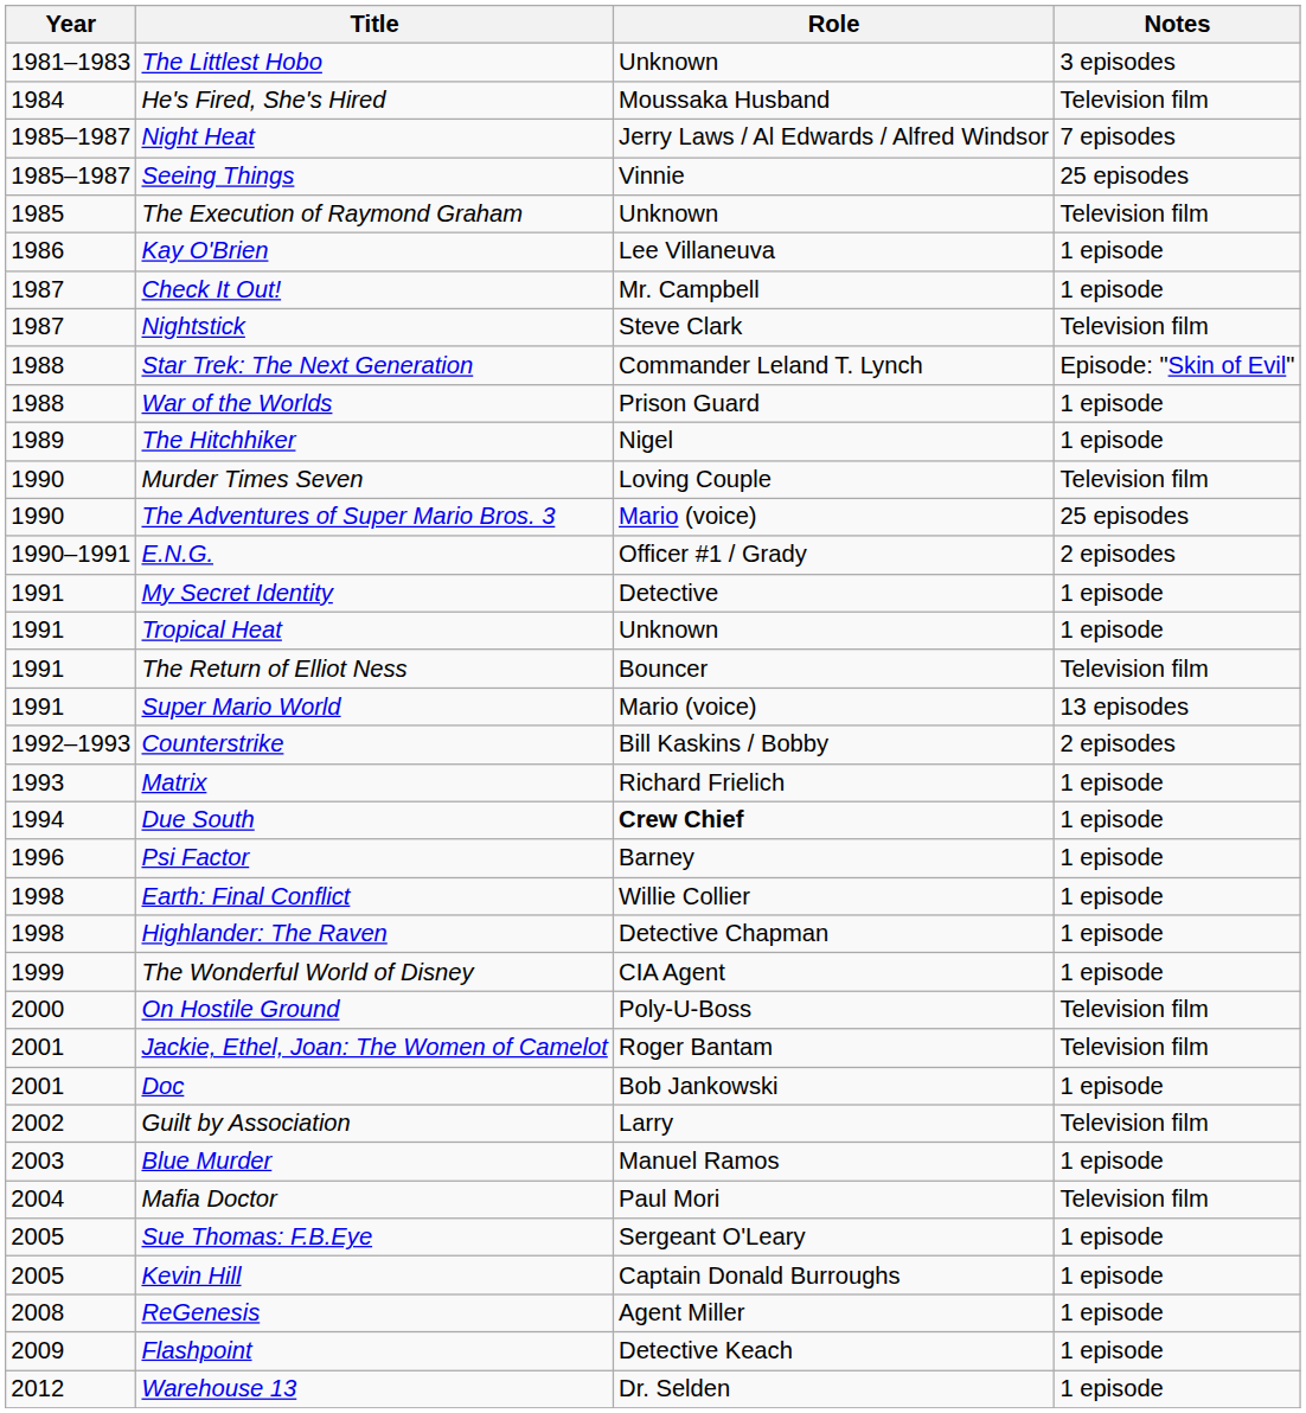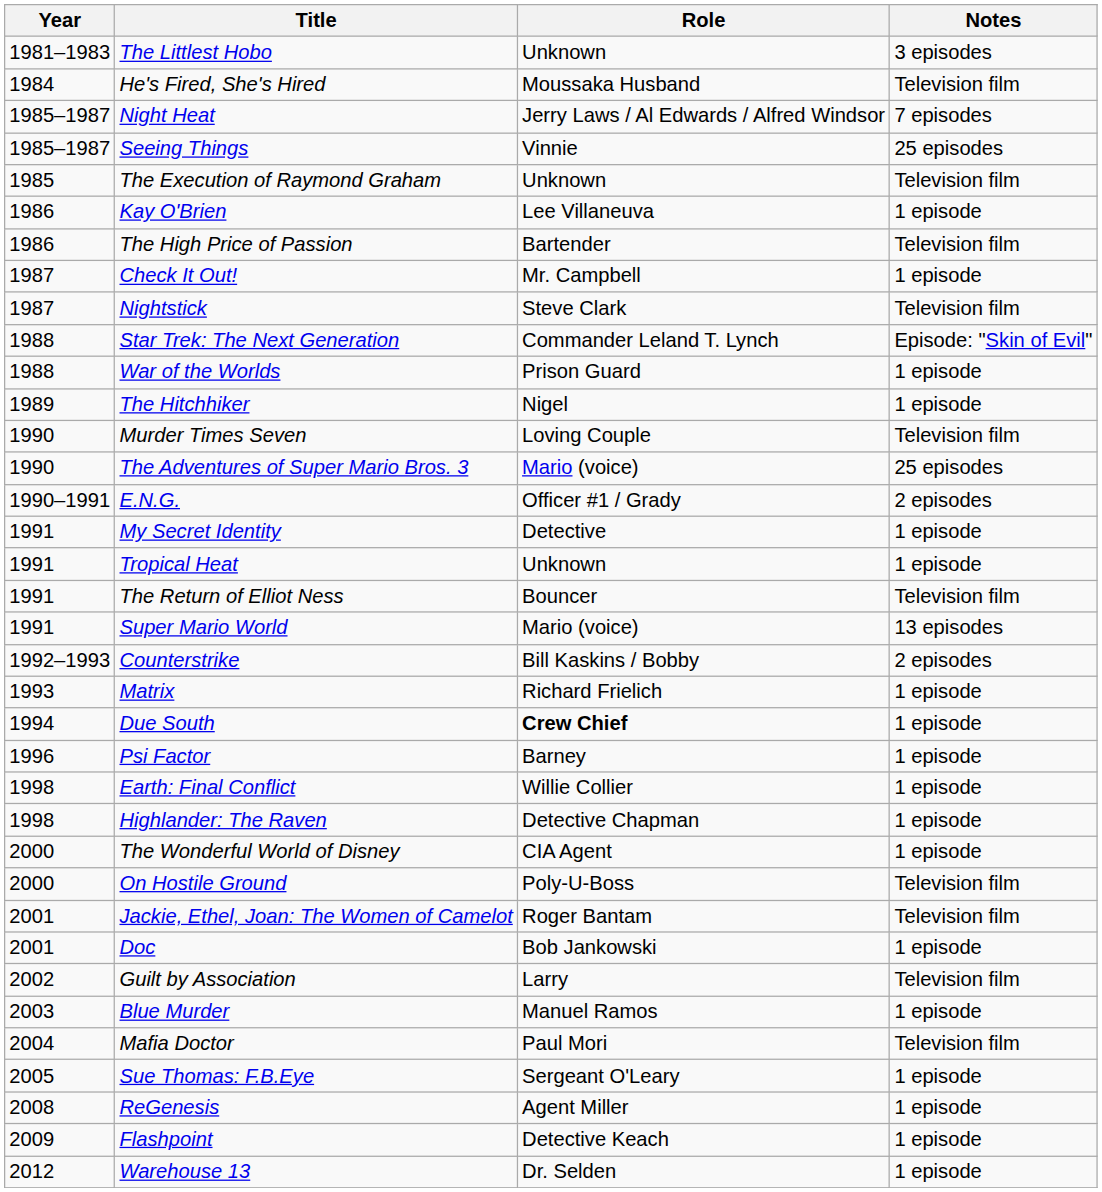 <table class="wikitable">
 <tr>
 <th>Year</th>
 <th>Title</th>
 <th>Role</th>
 <th>Notes</th>
 </tr>
 <tr>
 <td>1981–1983</td>
 <td><em><a href='#'>The Littlest Hobo</a></em></td>
 <td>Unknown</td>
 <td>3 episodes</td>
 </tr>
 <tr>
 <td>1984</td>
 <td><em>He's Fired, She's Hired</em></td>
 <td>Moussaka Husband</td>
 <td>Television film</td>
 </tr>
 <tr>
 <td>1985–1987</td>
 <td><em><a href='#'>Night Heat</a></em></td>
 <td>Jerry Laws / Al Edwards / Alfred Windsor</td>
 <td>7 episodes</td>
 </tr>
 <tr>
 <td>1985–1987</td>
 <td><em><a href='#'>Seeing Things</a></em></td>
 <td>Vinnie</td>
 <td>25 episodes</td>
 </tr>
 <tr>
 <td>1985</td>
 <td><em>The Execution of Raymond Graham</em></td>
 <td>Unknown</td>
 <td>Television film</td>
 </tr>
 <tr>
 <td>1986</td>
 <td><em><a href='#'>Kay O'Brien</a></em></td>
 <td>Lee Villaneuva</td>
 <td>1 episode</td>
+</tr>
+<tr>
+<td>1986</td>
+<td><em>The High Price of Passion</em></td>
+<td>Bartender</td>
+<td>Television film</td>
 </tr>
 <tr>
 <td>1987</td>
 <td><em><a href='#'>Check It Out!</a></em></td>
 <td>Mr. Campbell</td>
 <td>1 episode</td>
 </tr>
 <tr>
 <td>1987</td>
 <td><em><a href='#'>Nightstick</a></em></td>
 <td>Steve Clark</td>
 <td>Television film</td>
 </tr>
 <tr>
 <td>1988</td>
 <td><em><a href='#'>Star Trek: The Next Generation</a></em></td>
 <td>Commander Leland T. Lynch</td>
 <td>Episode: "<a href='#'>Skin of Evil</a>"</td>
 </tr>
 <tr>
 <td>1988</td>
 <td><em><a href='#'>War of the Worlds</a></em></td>
 <td>Prison Guard</td>
 <td>1 episode</td>
 </tr>
 <tr>
 <td>1989</td>
 <td><em><a href='#'>The Hitchhiker</a></em></td>
 <td>Nigel</td>
 <td>1 episode</td>
 </tr>
 <tr>
 <td>1990</td>
 <td><em>Murder Times Seven</em></td>
 <td>Loving Couple</td>
 <td>Television film</td>
 </tr>
 <tr>
 <td>1990</td>
 <td><em><a href='#'>The Adventures of Super Mario Bros. 3</a></em></td>
 <td><a href='#'>Mario</a> (voice)</td>
 <td>25 episodes</td>
 </tr>
 <tr>
 <td>1990–1991</td>
 <td><em><a href='#'>E.N.G.</a></em></td>
 <td>Officer #1 / Grady</td>
 <td>2 episodes</td>
 </tr>
 <tr>
 <td>1991</td>
 <td><em><a href='#'>My Secret Identity</a></em></td>
 <td>Detective</td>
 <td>1 episode</td>
 </tr>
 <tr>
 <td>1991</td>
 <td><em><a href='#'>Tropical Heat</a></em></td>
 <td>Unknown</td>
 <td>1 episode</td>
 </tr>
 <tr>
 <td>1991</td>
 <td><em>The Return of Elliot Ness</em></td>
 <td>Bouncer</td>
 <td>Television film</td>
 </tr>
 <tr>
 <td>1991</td>
 <td><em><a href='#'>Super Mario World</a></em></td>
 <td>Mario (voice)</td>
 <td>13 episodes</td>
 </tr>
 <tr>
 <td>1992–1993</td>
 <td><em><a href='#'>Counterstrike</a></em></td>
 <td>Bill Kaskins / Bobby</td>
 <td>2 episodes</td>
 </tr>
 <tr>
 <td>1993</td>
 <td><em><a href='#'>Matrix</a></em></td>
 <td>Richard Frielich</td>
 <td>1 episode</td>
 </tr>
 <tr>
 <td>1994</td>
 <td><em><a href='#'>Due South</a></em></td>
 <td><strong>Crew Chief</strong></td>
 <td>1 episode</td>
 </tr>
 <tr>
 <td>1996</td>
 <td><em><a href='#'>Psi Factor</a></em></td>
 <td>Barney</td>
 <td>1 episode</td>
 </tr>
 <tr>
 <td>1998</td>
 <td><em><a href='#'>Earth: Final Conflict</a></em></td>
 <td>Willie Collier</td>
 <td>1 episode</td>
 </tr>
 <tr>
 <td>1998</td>
 <td><em><a href='#'>Highlander: The Raven</a></em></td>
 <td>Detective Chapman</td>
 <td>1 episode</td>
 </tr>
 <tr>
-<td>1999</td>
+<td>2000</td>
 <td><em>The Wonderful World of Disney</em></td>
 <td>CIA Agent</td>
 <td>1 episode</td>
 </tr>
 <tr>
 <td>2000</td>
 <td><em><a href='#'>On Hostile Ground</a></em></td>
 <td>Poly-U-Boss</td>
 <td>Television film</td>
 </tr>
 <tr>
 <td>2001</td>
 <td><em><a href='#'>Jackie, Ethel, Joan: The Women of Camelot</a></em></td>
 <td>Roger Bantam</td>
 <td>Television film</td>
 </tr>
 <tr>
 <td>2001</td>
 <td><em><a href='#'>Doc</a></em></td>
 <td>Bob Jankowski</td>
 <td>1 episode</td>
 </tr>
 <tr>
 <td>2002</td>
 <td><em>Guilt by Association</em></td>
 <td>Larry</td>
 <td>Television film</td>
 </tr>
 <tr>
 <td>2003</td>
 <td><em><a href='#'>Blue Murder</a></em></td>
 <td>Manuel Ramos</td>
 <td>1 episode</td>
 </tr>
 <tr>
 <td>2004</td>
 <td><em>Mafia Doctor</em></td>
 <td>Paul Mori</td>
 <td>Television film</td>
 </tr>
 <tr>
 <td>2005</td>
 <td><em><a href='#'>Sue Thomas: F.B.Eye</a></em></td>
 <td>Sergeant O'Leary</td>
 <td>1 episode</td>
 </tr>
 <tr>
-<td>2005</td>
-<td><em><a href='#'>Kevin Hill</a></em></td>
-<td>Captain Donald Burroughs</td>
-<td>1 episode</td>
-</tr>
-<tr>
 <td>2008</td>
 <td><em><a href='#'>ReGenesis</a></em></td>
 <td>Agent Miller</td>
 <td>1 episode</td>
 </tr>
 <tr>
 <td>2009</td>
 <td><em><a href='#'>Flashpoint</a></em></td>
 <td>Detective Keach</td>
 <td>1 episode</td>
 </tr>
 <tr>
 <td>2012</td>
 <td><em><a href='#'>Warehouse 13</a></em></td>
 <td>Dr. Selden</td>
 <td>1 episode</td>
 </tr>
 </table>
